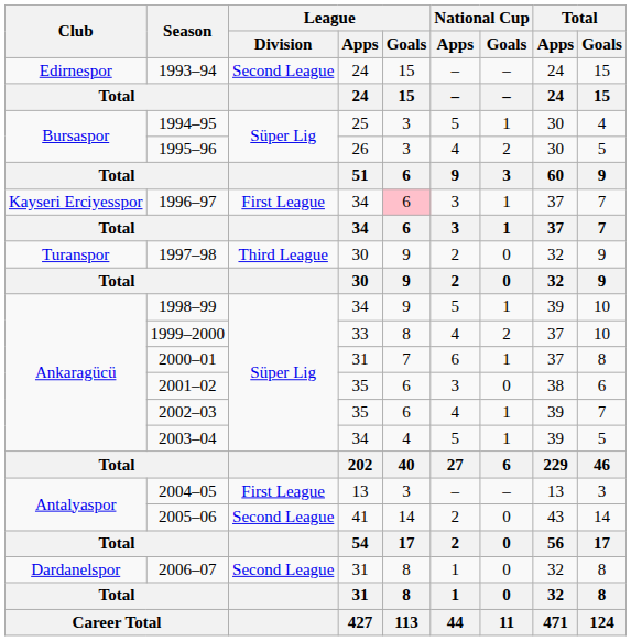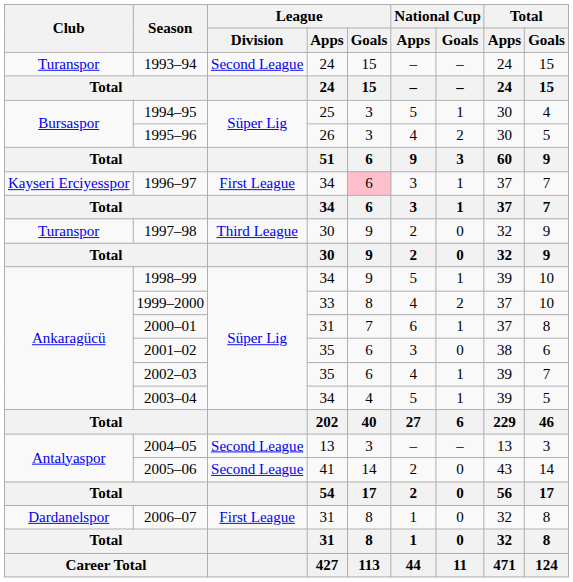 <table class="wikitable" style="text-align:center">
 <tr>
 <th rowspan="2">Club</th>
 <th rowspan="2">Season</th>
 <th colspan="3">League</th>
 <th colspan="2">National Cup</th>
 <th colspan="2">Total</th>
 </tr>
 <tr>
 <th>Division</th>
 <th>Apps</th>
 <th>Goals</th>
 <th>Apps</th>
 <th>Goals</th>
 <th>Apps</th>
 <th>Goals</th>
 </tr>
 <tr>
-<td rowspan="1"><a href='#'>Edirnespor</a></td>
+<td><a href='#'>Turanspor</a></td>
 <td>1993–94</td>
 <td><a href='#'>Second League</a></td>
 <td>24</td>
 <td>15</td>
 <td>–</td>
 <td>–</td>
 <td>24</td>
 <td>15</td>
 </tr>
 <tr>
 <th colspan="2">Total</th>
 <th></th>
 <th>24</th>
 <th>15</th>
 <th>–</th>
 <th>–</th>
 <th>24</th>
 <th>15</th>
 </tr>
 <tr>
 <td rowspan="2"><a href='#'>Bursaspor</a></td>
 <td>1994–95</td>
 <td rowspan="2"><a href='#'>Süper Lig</a></td>
 <td>25</td>
 <td>3</td>
 <td>5</td>
 <td>1</td>
 <td>30</td>
 <td>4</td>
 </tr>
 <tr>
 <td>1995–96</td>
 <td>26</td>
 <td>3</td>
 <td>4</td>
 <td>2</td>
 <td>30</td>
 <td>5</td>
 </tr>
 <tr>
 <th colspan="2">Total</th>
 <th></th>
 <th>51</th>
 <th>6</th>
 <th>9</th>
 <th>3</th>
 <th>60</th>
 <th>9</th>
 </tr>
 <tr>
 <td><a href='#'>Kayseri Erciyesspor</a></td>
 <td>1996–97</td>
 <td><a href='#'>First League</a></td>
 <td>34</td>
 <td style="background: pink;">6</td>
 <td>3</td>
 <td>1</td>
 <td>37</td>
 <td>7</td>
 </tr>
 <tr>
 <th colspan="2">Total</th>
 <th></th>
 <th>34</th>
 <th>6</th>
 <th>3</th>
 <th>1</th>
 <th>37</th>
 <th>7</th>
 </tr>
 <tr>
 <td><a href='#'>Turanspor</a></td>
 <td>1997–98</td>
 <td><a href='#'>Third League</a></td>
 <td>30</td>
 <td>9</td>
 <td>2</td>
 <td>0</td>
 <td>32</td>
 <td>9</td>
 </tr>
 <tr>
 <th colspan="2">Total</th>
 <th></th>
 <th>30</th>
 <th>9</th>
 <th>2</th>
 <th>0</th>
 <th>32</th>
 <th>9</th>
 </tr>
 <tr>
 <td rowspan="6"><a href='#'>Ankaragücü</a></td>
 <td>1998–99</td>
 <td rowspan="6"><a href='#'>Süper Lig</a></td>
 <td>34</td>
 <td>9</td>
 <td>5</td>
 <td>1</td>
 <td>39</td>
 <td>10</td>
 </tr>
 <tr>
 <td>1999–2000</td>
 <td>33</td>
 <td>8</td>
 <td>4</td>
 <td>2</td>
 <td>37</td>
 <td>10</td>
 </tr>
 <tr>
 <td>2000–01</td>
 <td>31</td>
 <td>7</td>
 <td>6</td>
 <td>1</td>
 <td>37</td>
 <td>8</td>
 </tr>
 <tr>
 <td>2001–02</td>
 <td>35</td>
 <td>6</td>
 <td>3</td>
 <td>0</td>
 <td>38</td>
 <td>6</td>
 </tr>
 <tr>
 <td>2002–03</td>
 <td>35</td>
 <td>6</td>
 <td>4</td>
 <td>1</td>
 <td>39</td>
 <td>7</td>
 </tr>
 <tr>
 <td>2003–04</td>
 <td>34</td>
 <td>4</td>
 <td>5</td>
 <td>1</td>
 <td>39</td>
 <td>5</td>
 </tr>
 <tr>
 <th colspan="2">Total</th>
 <th></th>
 <th>202</th>
 <th>40</th>
 <th>27</th>
 <th>6</th>
 <th>229</th>
 <th>46</th>
 </tr>
 <tr>
 <td rowspan="2"><a href='#'>Antalyaspor</a></td>
 <td>2004–05</td>
-<td><a href='#'>First League</a></td>
+<td><a href='#'>Second League</a></td>
 <td>13</td>
 <td>3</td>
 <td>–</td>
 <td>–</td>
 <td>13</td>
 <td>3</td>
 </tr>
 <tr>
 <td>2005–06</td>
 <td><a href='#'>Second League</a></td>
 <td>41</td>
 <td>14</td>
 <td>2</td>
 <td>0</td>
 <td>43</td>
 <td>14</td>
 </tr>
 <tr>
 <th colspan="2">Total</th>
 <th></th>
 <th>54</th>
 <th>17</th>
 <th>2</th>
 <th>0</th>
 <th>56</th>
 <th>17</th>
 </tr>
 <tr>
 <td><a href='#'>Dardanelspor</a></td>
 <td>2006–07</td>
-<td><a href='#'>Second League</a></td>
+<td><a href='#'>First League</a></td>
 <td>31</td>
 <td>8</td>
 <td>1</td>
 <td>0</td>
 <td>32</td>
 <td>8</td>
 </tr>
 <tr>
 <th colspan="2">Total</th>
 <th></th>
 <th>31</th>
 <th>8</th>
 <th>1</th>
 <th>0</th>
 <th>32</th>
 <th>8</th>
 </tr>
 <tr>
 <th colspan="2">Career Total</th>
 <th></th>
 <th>427</th>
 <th>113</th>
 <th>44</th>
 <th>11</th>
 <th>471</th>
 <th>124</th>
 </tr>
 </table>
